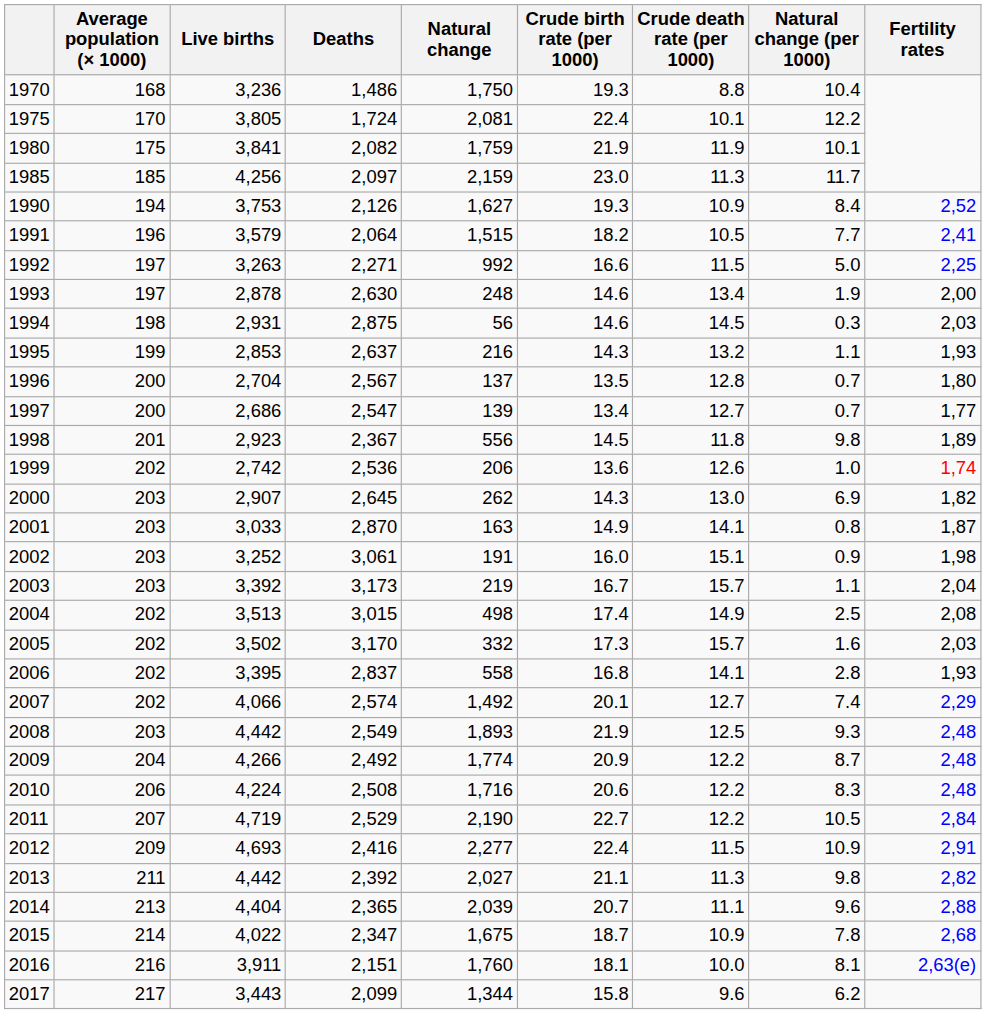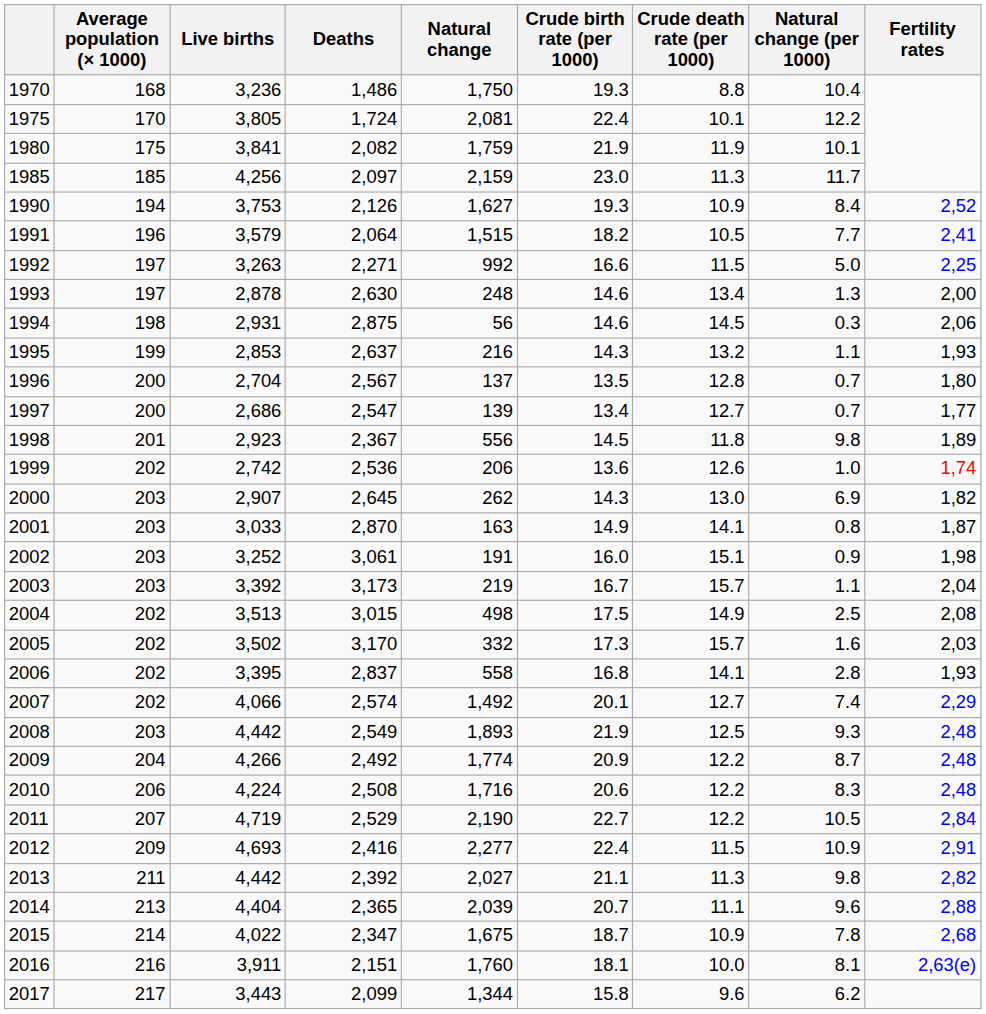 <table class="wikitable">
 <tr>
 <th></th>
 <th style="width:70pt;">Average population (× 1000)</th>
 <th style="width:70pt;">Live births</th>
 <th style="width:70pt;">Deaths</th>
 <th style="width:70pt;">Natural change</th>
 <th style="width:70pt;">Crude birth rate (per 1000)</th>
 <th style="width:70pt;">Crude death rate (per 1000)</th>
 <th style="width:70pt;">Natural change (per 1000)</th>
 <th style="width:70pt;">Fertility rates</th>
 </tr>
 <tr>
 <td>1970</td>
 <td style="text-align:right;">168</td>
 <td style="text-align:right;">3,236</td>
 <td style="text-align:right;">1,486</td>
 <td style="text-align:right;">1,750</td>
 <td style="text-align:right;">19.3</td>
 <td style="text-align:right;">8.8</td>
 <td style="text-align:right;">10.4</td>
 </tr>
 <tr>
 <td>1975</td>
 <td style="text-align:right;">170</td>
 <td style="text-align:right;">3,805</td>
 <td style="text-align:right;">1,724</td>
 <td style="text-align:right;">2,081</td>
 <td style="text-align:right;">22.4</td>
 <td style="text-align:right;">10.1</td>
 <td style="text-align:right;">12.2</td>
 </tr>
 <tr>
 <td>1980</td>
 <td style="text-align:right;">175</td>
 <td style="text-align:right;">3,841</td>
 <td style="text-align:right;">2,082</td>
 <td style="text-align:right;">1,759</td>
 <td style="text-align:right;">21.9</td>
 <td style="text-align:right;">11.9</td>
 <td style="text-align:right;">10.1</td>
 </tr>
 <tr>
 <td>1985</td>
 <td style="text-align:right;">185</td>
 <td style="text-align:right;">4,256</td>
 <td style="text-align:right;">2,097</td>
 <td style="text-align:right;">2,159</td>
 <td style="text-align:right;">23.0</td>
 <td style="text-align:right;">11.3</td>
 <td style="text-align:right;">11.7</td>
 </tr>
 <tr>
 <td>1990</td>
 <td style="text-align:right;">194</td>
 <td style="text-align:right;">3,753</td>
 <td style="text-align:right;">2,126</td>
 <td style="text-align:right;">1,627</td>
 <td style="text-align:right;">19.3</td>
 <td style="text-align:right;">10.9</td>
 <td style="text-align:right;">8.4</td>
 <td style="text-align:right; color:blue;">2,52</td>
 </tr>
 <tr>
 <td>1991</td>
 <td style="text-align:right;">196</td>
 <td style="text-align:right;">3,579</td>
 <td style="text-align:right;">2,064</td>
 <td style="text-align:right;">1,515</td>
 <td style="text-align:right;">18.2</td>
 <td style="text-align:right;">10.5</td>
 <td style="text-align:right;">7.7</td>
 <td style="text-align:right; color:blue;">2,41</td>
 </tr>
 <tr>
 <td>1992</td>
 <td style="text-align:right;">197</td>
 <td style="text-align:right;">3,263</td>
 <td style="text-align:right;">2,271</td>
 <td style="text-align:right;">992</td>
 <td style="text-align:right;">16.6</td>
 <td style="text-align:right;">11.5</td>
 <td style="text-align:right;">5.0</td>
 <td style="text-align:right; color:blue;">2,25</td>
 </tr>
 <tr>
 <td>1993</td>
 <td style="text-align:right;">197</td>
 <td style="text-align:right;">2,878</td>
 <td style="text-align:right;">2,630</td>
 <td style="text-align:right;">248</td>
 <td style="text-align:right;">14.6</td>
 <td style="text-align:right;">13.4</td>
-<td style="text-align:right;">1.9</td>
+<td style="text-align:right;">1.3</td>
 <td style="text-align:right;">2,00</td>
 </tr>
 <tr>
 <td>1994</td>
 <td style="text-align:right;">198</td>
 <td style="text-align:right;">2,931</td>
 <td style="text-align:right;">2,875</td>
 <td style="text-align:right;">56</td>
 <td style="text-align:right;">14.6</td>
 <td style="text-align:right;">14.5</td>
 <td style="text-align:right;">0.3</td>
-<td style="text-align:right;">2,03</td>
+<td style="text-align:right;">2,06</td>
 </tr>
 <tr>
 <td>1995</td>
 <td style="text-align:right;">199</td>
 <td style="text-align:right;">2,853</td>
 <td style="text-align:right;">2,637</td>
 <td style="text-align:right;">216</td>
 <td style="text-align:right;">14.3</td>
 <td style="text-align:right;">13.2</td>
 <td style="text-align:right;">1.1</td>
 <td style="text-align:right;">1,93</td>
 </tr>
 <tr>
 <td>1996</td>
 <td style="text-align:right;">200</td>
 <td style="text-align:right;">2,704</td>
 <td style="text-align:right;">2,567</td>
 <td style="text-align:right;">137</td>
 <td style="text-align:right;">13.5</td>
 <td style="text-align:right;">12.8</td>
 <td style="text-align:right;">0.7</td>
 <td style="text-align:right;">1,80</td>
 </tr>
 <tr>
 <td>1997</td>
 <td style="text-align:right;">200</td>
 <td style="text-align:right;">2,686</td>
 <td style="text-align:right;">2,547</td>
 <td style="text-align:right;">139</td>
 <td style="text-align:right;">13.4</td>
 <td style="text-align:right;">12.7</td>
 <td style="text-align:right;">0.7</td>
 <td style="text-align:right;">1,77</td>
 </tr>
 <tr>
 <td>1998</td>
 <td style="text-align:right;">201</td>
 <td style="text-align:right;">2,923</td>
 <td style="text-align:right;">2,367</td>
 <td style="text-align:right;">556</td>
 <td style="text-align:right;">14.5</td>
 <td style="text-align:right;">11.8</td>
 <td style="text-align:right;">9.8</td>
 <td style="text-align:right;">1,89</td>
 </tr>
 <tr>
 <td>1999</td>
 <td style="text-align:right;">202</td>
 <td style="text-align:right;">2,742</td>
 <td style="text-align:right;">2,536</td>
 <td style="text-align:right;">206</td>
 <td style="text-align:right;">13.6</td>
 <td style="text-align:right;">12.6</td>
 <td style="text-align:right;">1.0</td>
 <td style="text-align:right; color:red;">1,74</td>
 </tr>
 <tr>
 <td>2000</td>
 <td style="text-align:right;">203</td>
 <td style="text-align:right;">2,907</td>
 <td style="text-align:right;">2,645</td>
 <td style="text-align:right;">262</td>
 <td style="text-align:right;">14.3</td>
 <td style="text-align:right;">13.0</td>
 <td style="text-align:right;">6.9</td>
 <td style="text-align:right;">1,82</td>
 </tr>
 <tr>
 <td>2001</td>
 <td style="text-align:right;">203</td>
 <td style="text-align:right;">3,033</td>
 <td style="text-align:right;">2,870</td>
 <td style="text-align:right;">163</td>
 <td style="text-align:right;">14.9</td>
 <td style="text-align:right;">14.1</td>
 <td style="text-align:right;">0.8</td>
 <td style="text-align:right;">1,87</td>
 </tr>
 <tr>
 <td>2002</td>
 <td style="text-align:right;">203</td>
 <td style="text-align:right;">3,252</td>
 <td style="text-align:right;">3,061</td>
 <td style="text-align:right;">191</td>
 <td style="text-align:right;">16.0</td>
 <td style="text-align:right;">15.1</td>
 <td style="text-align:right;">0.9</td>
 <td style="text-align:right;">1,98</td>
 </tr>
 <tr>
 <td>2003</td>
 <td style="text-align:right;">203</td>
 <td style="text-align:right;">3,392</td>
 <td style="text-align:right;">3,173</td>
 <td style="text-align:right;">219</td>
 <td style="text-align:right;">16.7</td>
 <td style="text-align:right;">15.7</td>
 <td style="text-align:right;">1.1</td>
 <td style="text-align:right;">2,04</td>
 </tr>
 <tr>
 <td>2004</td>
 <td style="text-align:right;">202</td>
 <td style="text-align:right;">3,513</td>
 <td style="text-align:right;">3,015</td>
 <td style="text-align:right;">498</td>
-<td style="text-align:right;">17.4</td>
+<td style="text-align:right;">17.5</td>
 <td style="text-align:right;">14.9</td>
 <td style="text-align:right;">2.5</td>
 <td style="text-align:right;">2,08</td>
 </tr>
 <tr>
 <td>2005</td>
 <td style="text-align:right;">202</td>
 <td style="text-align:right;">3,502</td>
 <td style="text-align:right;">3,170</td>
 <td style="text-align:right;">332</td>
 <td style="text-align:right;">17.3</td>
 <td style="text-align:right;">15.7</td>
 <td style="text-align:right;">1.6</td>
 <td style="text-align:right;">2,03</td>
 </tr>
 <tr>
 <td>2006</td>
 <td style="text-align:right;">202</td>
 <td style="text-align:right;">3,395</td>
 <td style="text-align:right;">2,837</td>
 <td style="text-align:right;">558</td>
 <td style="text-align:right;">16.8</td>
 <td style="text-align:right;">14.1</td>
 <td style="text-align:right;">2.8</td>
 <td style="text-align:right;">1,93</td>
 </tr>
 <tr>
 <td>2007</td>
 <td style="text-align:right;">202</td>
 <td style="text-align:right;">4,066</td>
 <td style="text-align:right;">2,574</td>
 <td style="text-align:right;">1,492</td>
 <td style="text-align:right;">20.1</td>
 <td style="text-align:right;">12.7</td>
 <td style="text-align:right;">7.4</td>
 <td style="text-align:right; color:blue;">2,29</td>
 </tr>
 <tr>
 <td>2008</td>
 <td style="text-align:right;">203</td>
 <td style="text-align:right;">4,442</td>
 <td style="text-align:right;">2,549</td>
 <td style="text-align:right;">1,893</td>
 <td style="text-align:right;">21.9</td>
 <td style="text-align:right;">12.5</td>
 <td style="text-align:right;">9.3</td>
 <td style="text-align:right; color:blue;">2,48</td>
 </tr>
 <tr>
 <td>2009</td>
 <td style="text-align:right;">204</td>
 <td style="text-align:right;">4,266</td>
 <td style="text-align:right;">2,492</td>
 <td style="text-align:right;">1,774</td>
 <td style="text-align:right;">20.9</td>
 <td style="text-align:right;">12.2</td>
 <td style="text-align:right;">8.7</td>
 <td style="text-align:right; color:blue;">2,48</td>
 </tr>
 <tr>
 <td>2010</td>
 <td style="text-align:right;">206</td>
 <td style="text-align:right;">4,224</td>
 <td style="text-align:right;">2,508</td>
 <td style="text-align:right;">1,716</td>
 <td style="text-align:right;">20.6</td>
 <td style="text-align:right;">12.2</td>
 <td style="text-align:right;">8.3</td>
 <td style="text-align:right; color:blue;">2,48</td>
 </tr>
 <tr>
 <td>2011</td>
 <td style="text-align:right;">207</td>
 <td style="text-align:right;">4,719</td>
 <td style="text-align:right;">2,529</td>
 <td style="text-align:right;">2,190</td>
 <td style="text-align:right;">22.7</td>
 <td style="text-align:right;">12.2</td>
 <td style="text-align:right;">10.5</td>
 <td style="text-align:right; color:blue;">2,84</td>
 </tr>
 <tr>
 <td>2012</td>
 <td style="text-align:right;">209</td>
 <td style="text-align:right;">4,693</td>
 <td style="text-align:right;">2,416</td>
 <td style="text-align:right;">2,277</td>
 <td style="text-align:right;">22.4</td>
 <td style="text-align:right;">11.5</td>
 <td style="text-align:right;">10.9</td>
 <td style="text-align:right; color:blue;">2,91</td>
 </tr>
 <tr>
 <td>2013</td>
 <td style="text-align:right;">211</td>
 <td style="text-align:right;">4,442</td>
 <td style="text-align:right;">2,392</td>
 <td style="text-align:right;">2,027</td>
 <td style="text-align:right;">21.1</td>
 <td style="text-align:right;">11.3</td>
 <td style="text-align:right;">9.8</td>
 <td style="text-align:right; color:blue;">2,82</td>
 </tr>
 <tr>
 <td>2014</td>
 <td style="text-align:right;">213</td>
 <td style="text-align:right;">4,404</td>
 <td style="text-align:right;">2,365</td>
 <td style="text-align:right;">2,039</td>
 <td style="text-align:right;">20.7</td>
 <td style="text-align:right;">11.1</td>
 <td style="text-align:right;">9.6</td>
 <td style="text-align:right; color:blue;">2,88</td>
 </tr>
 <tr>
 <td>2015</td>
 <td style="text-align:right;">214</td>
 <td style="text-align:right;">4,022</td>
 <td style="text-align:right;">2,347</td>
 <td style="text-align:right;">1,675</td>
 <td style="text-align:right;">18.7</td>
 <td style="text-align:right;">10.9</td>
 <td style="text-align:right;">7.8</td>
 <td style="text-align:right; color:blue;">2,68</td>
 </tr>
 <tr>
 <td>2016</td>
 <td style="text-align:right;">216</td>
 <td style="text-align:right;">3,911</td>
 <td style="text-align:right;">2,151</td>
 <td style="text-align:right;">1,760</td>
 <td style="text-align:right;">18.1</td>
 <td style="text-align:right;">10.0</td>
 <td style="text-align:right;">8.1</td>
 <td style="text-align:right; color:blue;">2,63(e)</td>
 </tr>
 <tr>
 <td>2017</td>
 <td style="text-align:right;">217</td>
 <td style="text-align:right;">3,443</td>
 <td style="text-align:right;">2,099</td>
 <td style="text-align:right;">1,344</td>
 <td style="text-align:right;">15.8</td>
 <td style="text-align:right;">9.6</td>
 <td style="text-align:right;">6.2</td>
 <td style="text-align:right; color:blue;"></td>
 </tr>
 </table>
